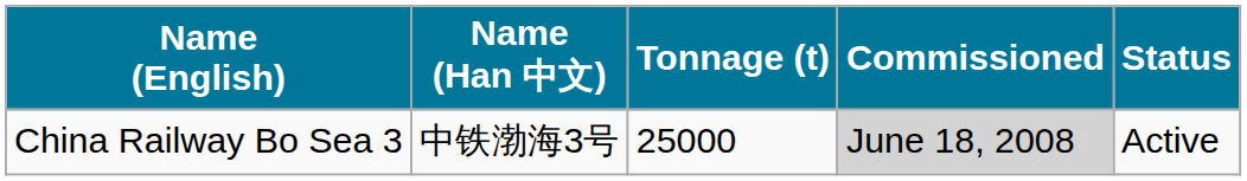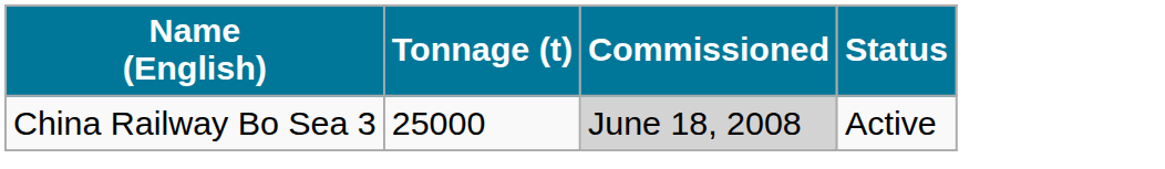 <table class="wikitable">
 <tr>
 <th style="background:#079;color:#fff;">Name<br>(English)</th>
-<th style="background:#079;color:#fff;">Name<br>(Han 中文)</th>
 <th style="background:#079;color:#fff;">Tonnage (t)</th>
 <th style="background:#079;color:#fff;">Commissioned</th>
 <th style="background:#079;color:#fff;">Status</th>
 </tr>
 <tr>
 <td>China Railway Bo Sea 3</td>
-<td>中铁渤海3号</td>
 <td>25000</td>
 <td style="background: lightgrey;">June 18, 2008</td>
 <td>Active</td>
 </tr>
 </table>
